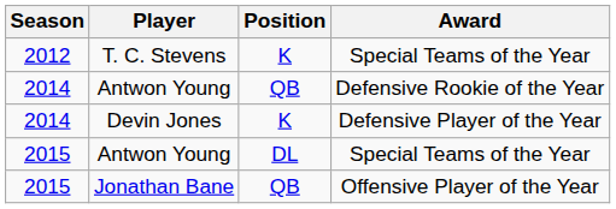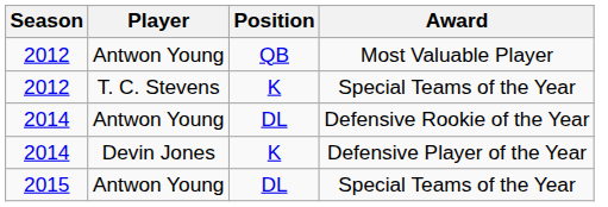 <table class="wikitable" style="text-align:center">
 <tr bgcolor="#efefef">
 <th>Season</th>
 <th>Player</th>
 <th>Position</th>
 <th>Award</th>
+</tr>
+<tr>
+<td><a href='#'>2012</a></td>
+<td>Antwon Young</td>
+<td><a href='#'>QB</a></td>
+<td>Most Valuable Player</td>
 </tr>
 <tr>
 <td><a href='#'>2012</a></td>
 <td>T. C. Stevens</td>
 <td><a href='#'>K</a></td>
 <td>Special Teams of the Year</td>
 </tr>
 <tr>
 <td><a href='#'>2014</a></td>
 <td>Antwon Young</td>
-<td><a href='#'>QB</a></td>
+<td><a href='#'>DL</a></td>
 <td>Defensive Rookie of the Year</td>
 </tr>
 <tr>
 <td><a href='#'>2014</a></td>
 <td>Devin Jones</td>
 <td><a href='#'>K</a></td>
 <td>Defensive Player of the Year</td>
 </tr>
 <tr>
 <td><a href='#'>2015</a></td>
 <td>Antwon Young</td>
 <td><a href='#'>DL</a></td>
 <td>Special Teams of the Year</td>
 </tr>
-<tr>
-<td><a href='#'>2015</a></td>
-<td><a href='#'>Jonathan Bane</a></td>
-<td><a href='#'>QB</a></td>
-<td>Offensive Player of the Year</td>
-</tr>
 </table>
